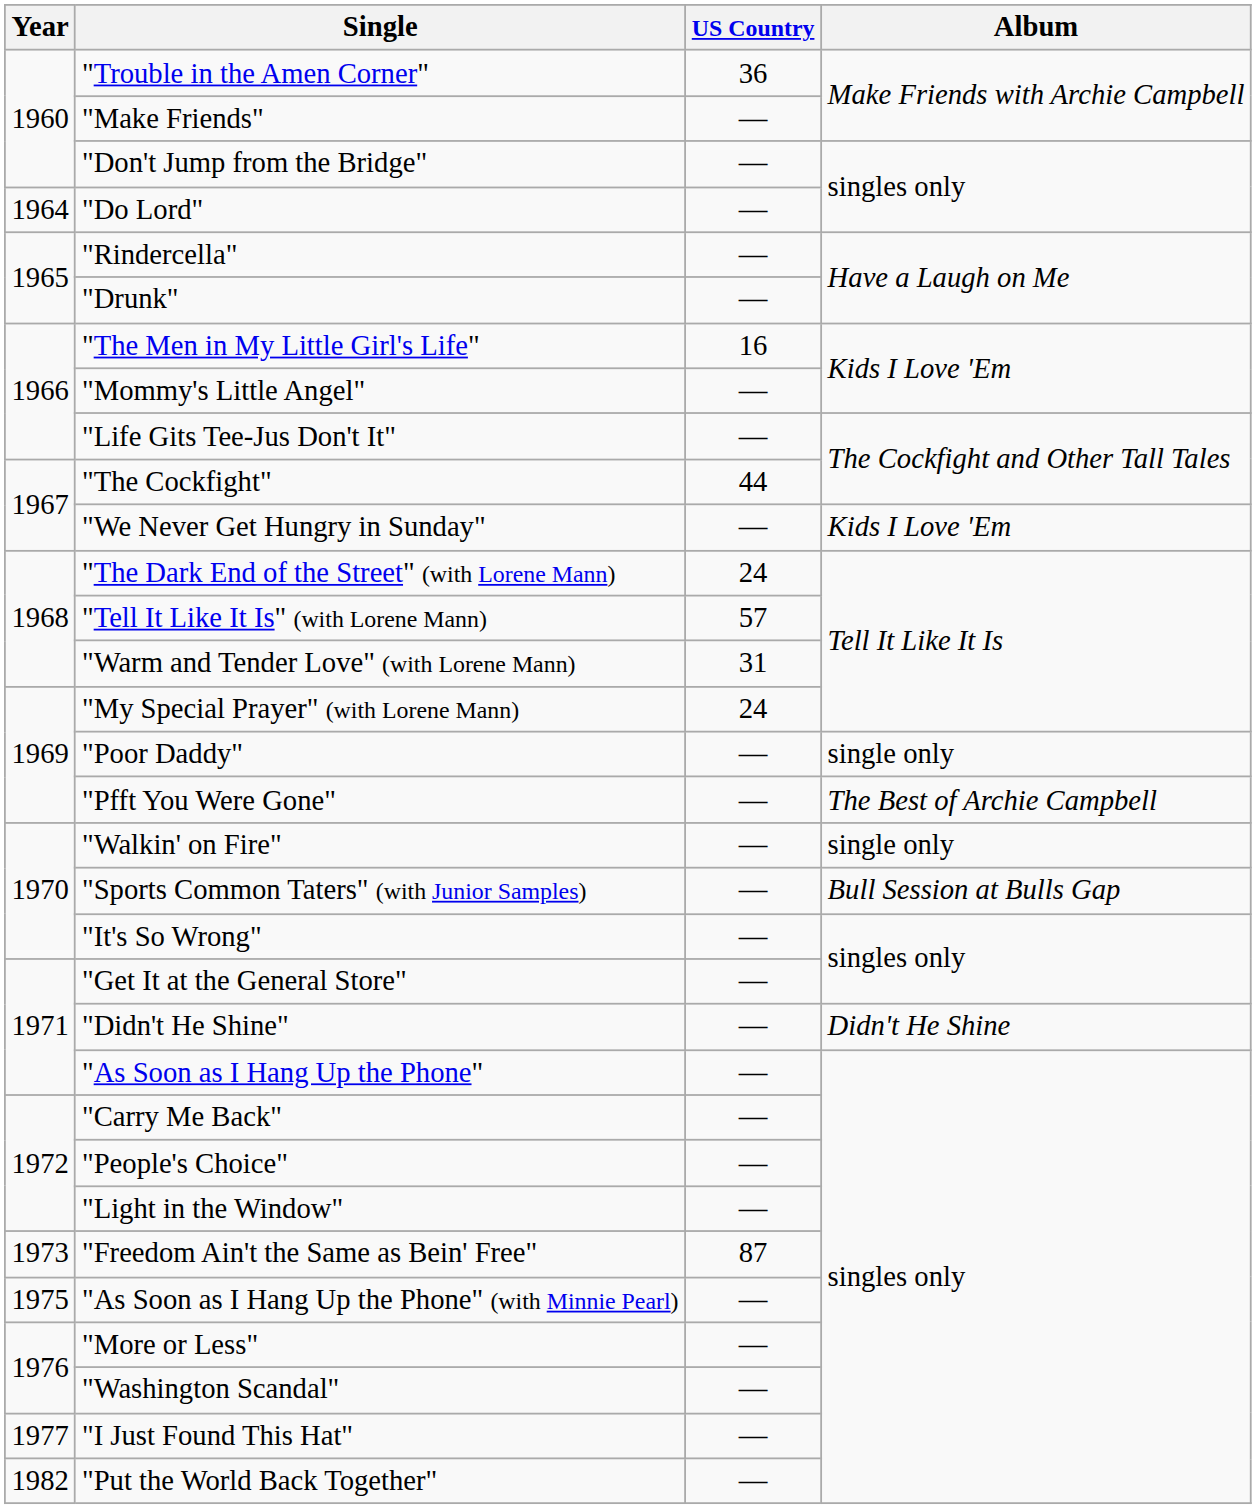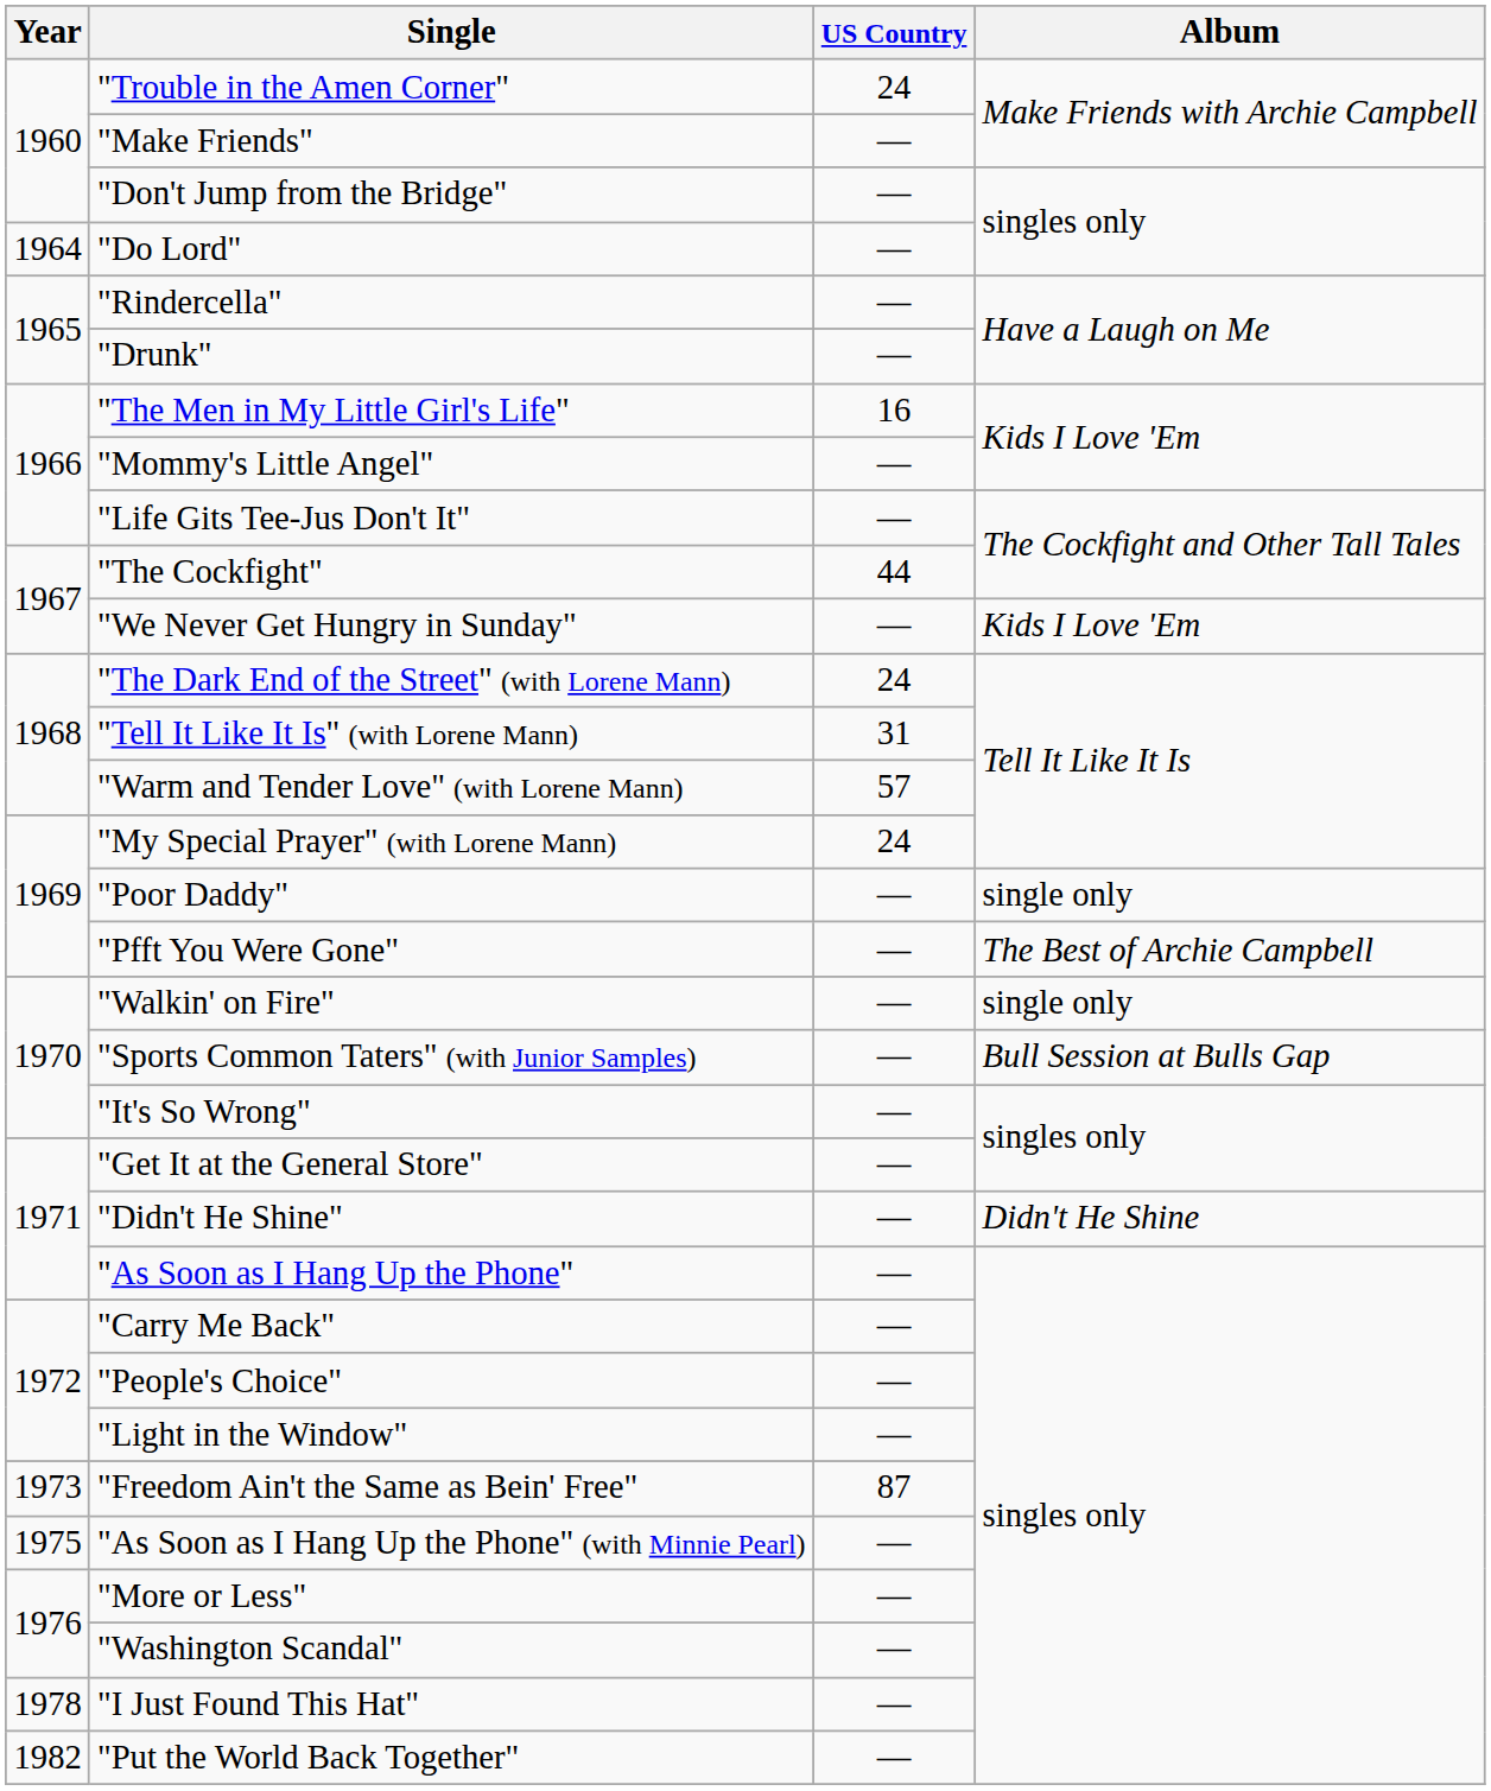 <table class="wikitable">
 <tr>
 <th>Year</th>
 <th>Single</th>
 <th><small><a href='#'>US Country</a></small></th>
 <th>Album</th>
 </tr>
 <tr>
 <td rowspan="3">1960</td>
 <td>"<a href='#'>Trouble in the Amen Corner</a>"</td>
-<td align="center">36</td>
+<td align="center">24</td>
 <td rowspan="2"><em>Make Friends with Archie Campbell</em></td>
 </tr>
 <tr>
 <td>"Make Friends"</td>
 <td align="center">—</td>
 </tr>
 <tr>
 <td>"Don't Jump from the Bridge"</td>
 <td align="center">—</td>
 <td rowspan="2">singles only</td>
 </tr>
 <tr>
 <td>1964</td>
 <td>"Do Lord"</td>
 <td align="center">—</td>
 </tr>
 <tr>
 <td rowspan="2">1965</td>
 <td>"Rindercella"</td>
 <td align="center">—</td>
 <td rowspan="2"><em>Have a Laugh on Me</em></td>
 </tr>
 <tr>
 <td>"Drunk"</td>
 <td align="center">—</td>
 </tr>
 <tr>
 <td rowspan="3">1966</td>
 <td>"<a href='#'>The Men in My Little Girl's Life</a>"</td>
 <td align="center">16</td>
 <td rowspan="2"><em>Kids I Love 'Em</em></td>
 </tr>
 <tr>
 <td>"Mommy's Little Angel"</td>
 <td align="center">—</td>
 </tr>
 <tr>
 <td>"Life Gits Tee-Jus Don't It"</td>
 <td align="center">—</td>
 <td rowspan="2"><em>The Cockfight and Other Tall Tales</em></td>
 </tr>
 <tr>
 <td rowspan="2">1967</td>
 <td>"The Cockfight"</td>
 <td align="center">44</td>
 </tr>
 <tr>
 <td>"We Never Get Hungry in Sunday"</td>
 <td align="center">—</td>
 <td><em>Kids I Love 'Em</em></td>
 </tr>
 <tr>
 <td rowspan="3">1968</td>
 <td>"<a href='#'>The Dark End of the Street</a>" <small>(with <a href='#'>Lorene Mann</a>)</small></td>
 <td align="center">24</td>
 <td rowspan="4"><em>Tell It Like It Is</em></td>
 </tr>
 <tr>
 <td>"<a href='#'>Tell It Like It Is</a>" <small>(with Lorene Mann)</small></td>
-<td align="center">57</td>
+<td align="center">31</td>
 </tr>
 <tr>
 <td>"Warm and Tender Love" <small>(with Lorene Mann)</small></td>
-<td align="center">31</td>
+<td align="center">57</td>
 </tr>
 <tr>
 <td rowspan="3">1969</td>
 <td>"My Special Prayer" <small>(with Lorene Mann)</small></td>
 <td align="center">24</td>
 </tr>
 <tr>
 <td>"Poor Daddy"</td>
 <td align="center">—</td>
 <td>single only</td>
 </tr>
 <tr>
 <td>"Pfft You Were Gone"</td>
 <td align="center">—</td>
 <td><em>The Best of Archie Campbell</em></td>
 </tr>
 <tr>
 <td rowspan="3">1970</td>
 <td>"Walkin' on Fire"</td>
 <td align="center">—</td>
 <td>single only</td>
 </tr>
 <tr>
 <td>"Sports Common Taters" <small>(with <a href='#'>Junior Samples</a>)</small></td>
 <td align="center">—</td>
 <td><em>Bull Session at Bulls Gap</em></td>
 </tr>
 <tr>
 <td>"It's So Wrong"</td>
 <td align="center">—</td>
 <td rowspan="2">singles only</td>
 </tr>
 <tr>
 <td rowspan="3">1971</td>
 <td>"Get It at the General Store"</td>
 <td align="center">—</td>
 </tr>
 <tr>
 <td>"Didn't He Shine"</td>
 <td align="center">—</td>
 <td><em>Didn't He Shine</em></td>
 </tr>
 <tr>
 <td>"<a href='#'>As Soon as I Hang Up the Phone</a>"</td>
 <td align="center">—</td>
 <td rowspan="10">singles only</td>
 </tr>
 <tr>
 <td rowspan="3">1972</td>
 <td>"Carry Me Back"</td>
 <td align="center">—</td>
 </tr>
 <tr>
 <td>"People's Choice"</td>
 <td align="center">—</td>
 </tr>
 <tr>
 <td>"Light in the Window"</td>
 <td align="center">—</td>
 </tr>
 <tr>
 <td>1973</td>
 <td>"Freedom Ain't the Same as Bein' Free"</td>
 <td align="center">87</td>
 </tr>
 <tr>
 <td>1975</td>
 <td>"As Soon as I Hang Up the Phone" <small>(with <a href='#'>Minnie Pearl</a>)</small></td>
 <td align="center">—</td>
 </tr>
 <tr>
 <td rowspan="2">1976</td>
 <td>"More or Less"</td>
 <td align="center">—</td>
 </tr>
 <tr>
 <td>"Washington Scandal"</td>
 <td align="center">—</td>
 </tr>
 <tr>
-<td>1977</td>
+<td>1978</td>
 <td>"I Just Found This Hat"</td>
 <td align="center">—</td>
 </tr>
 <tr>
 <td>1982</td>
 <td>"Put the World Back Together"</td>
 <td align="center">—</td>
 </tr>
 </table>
